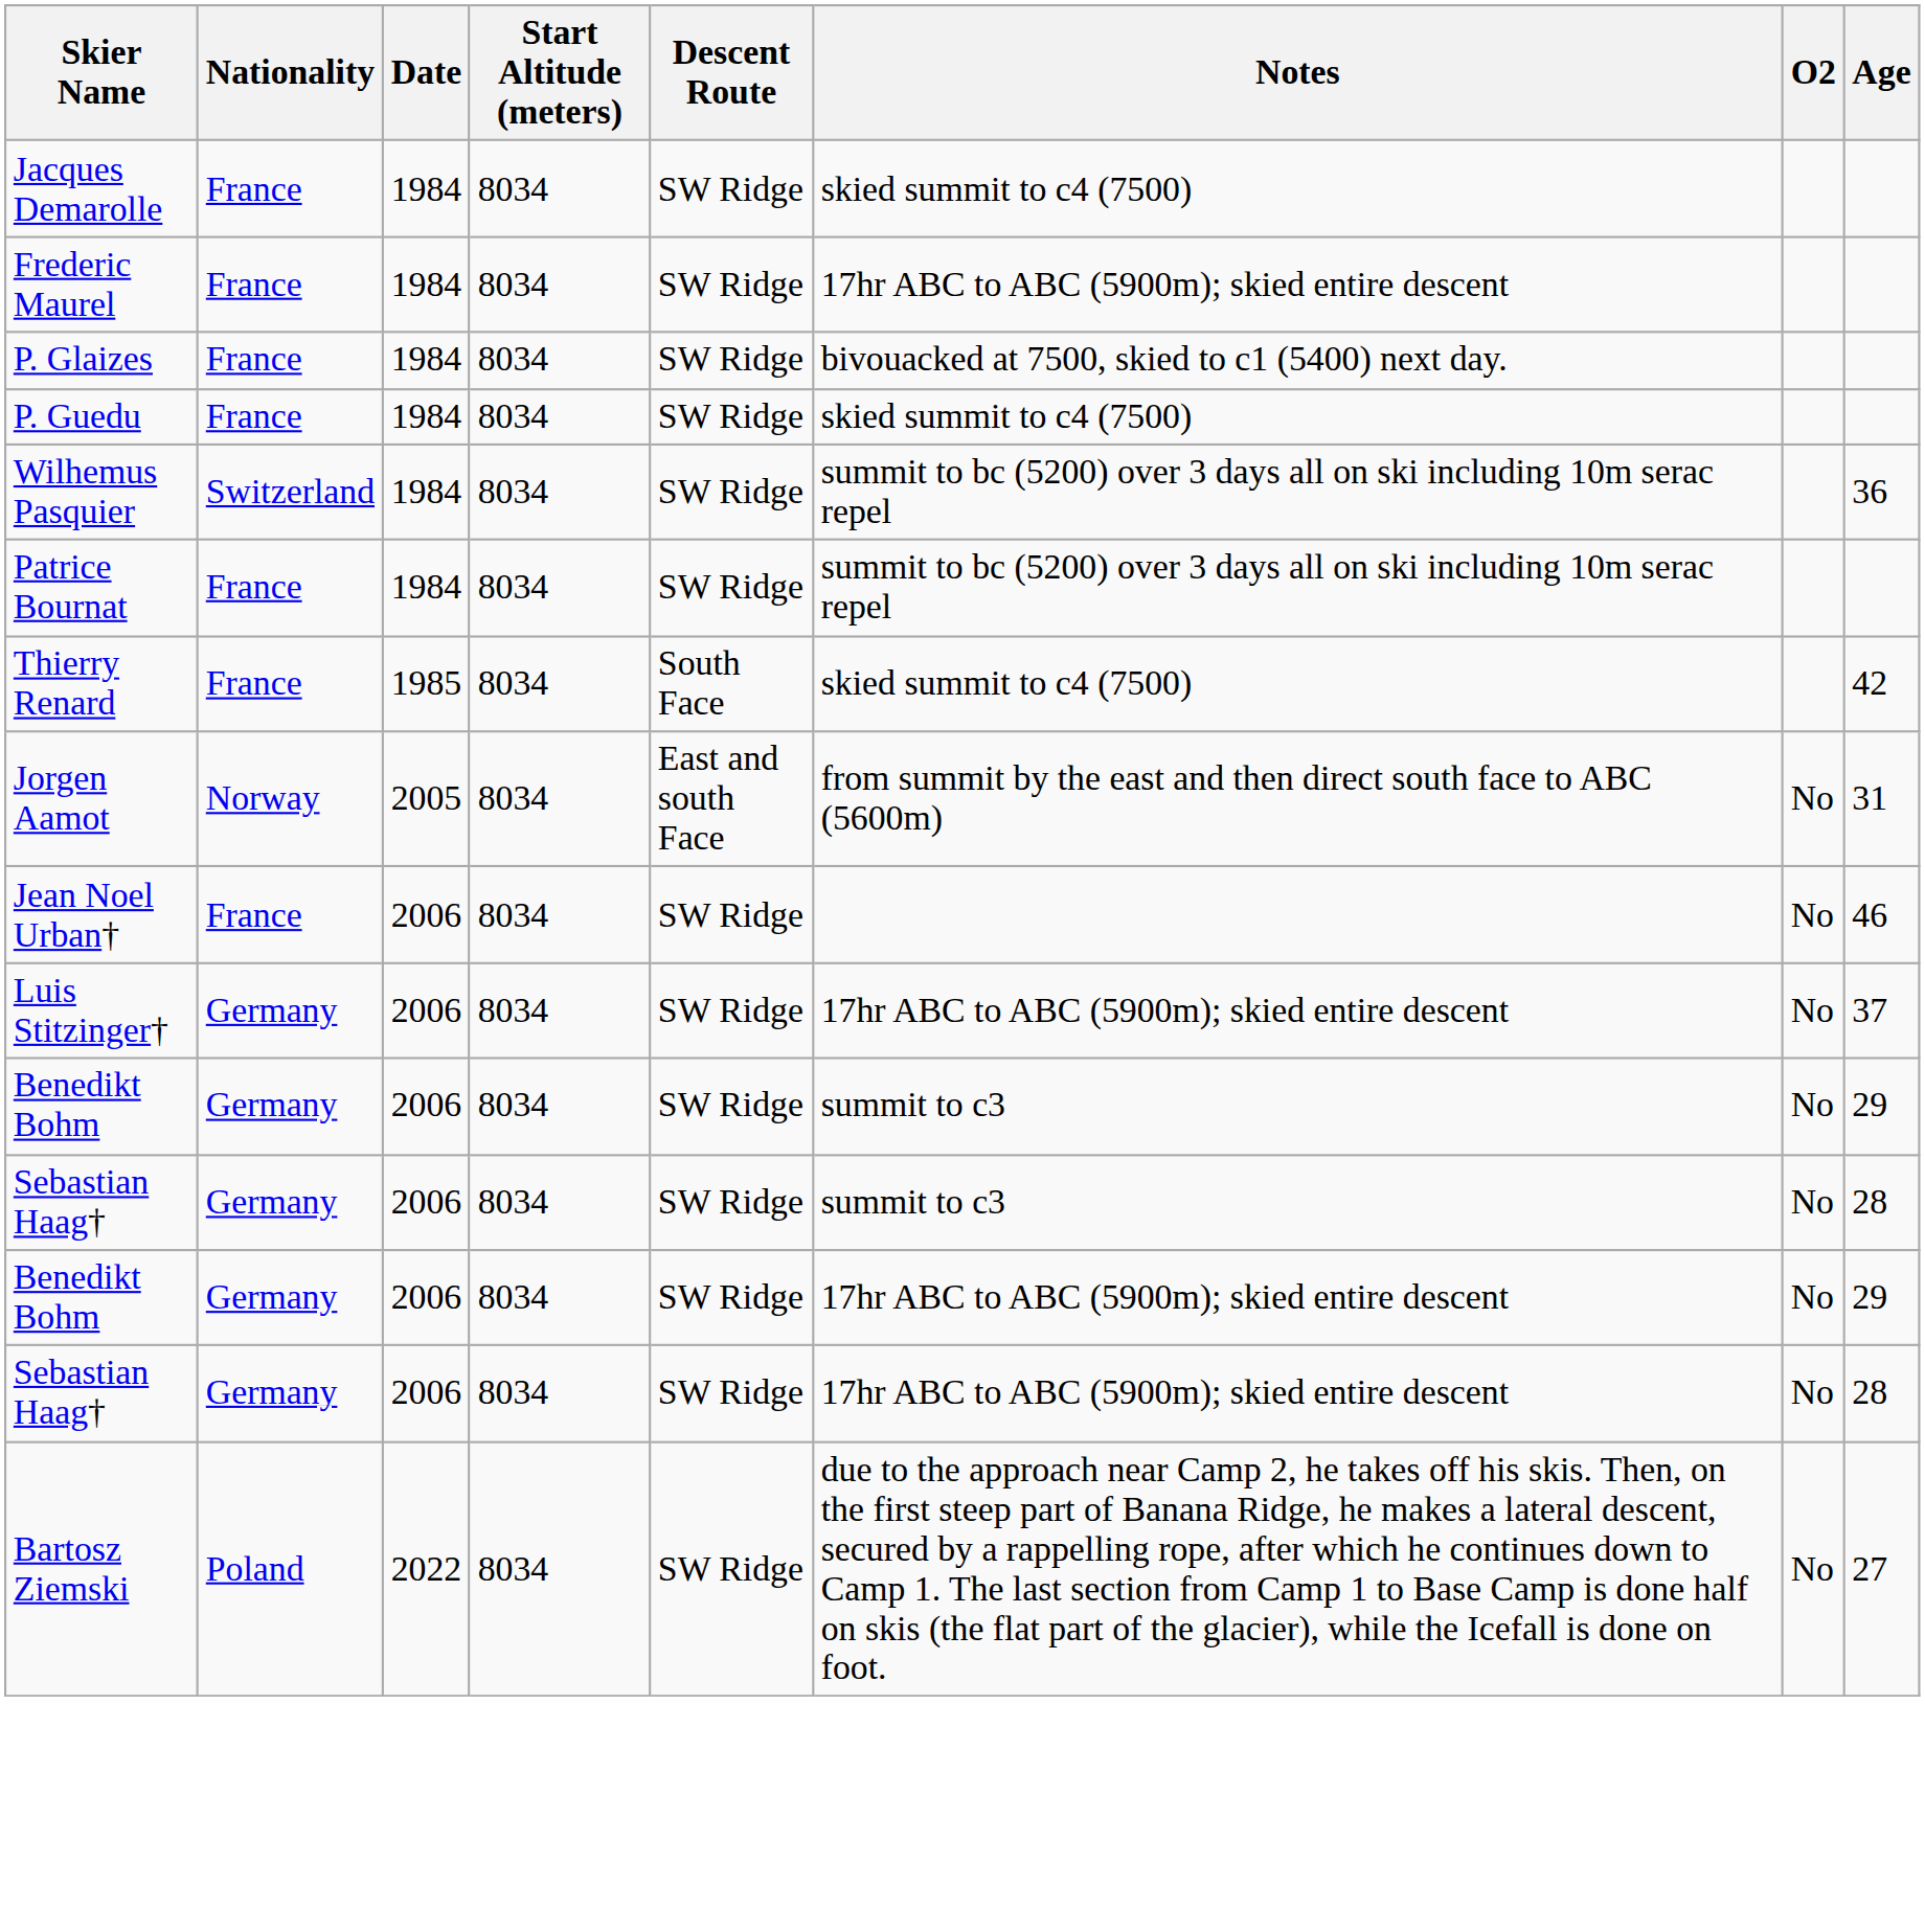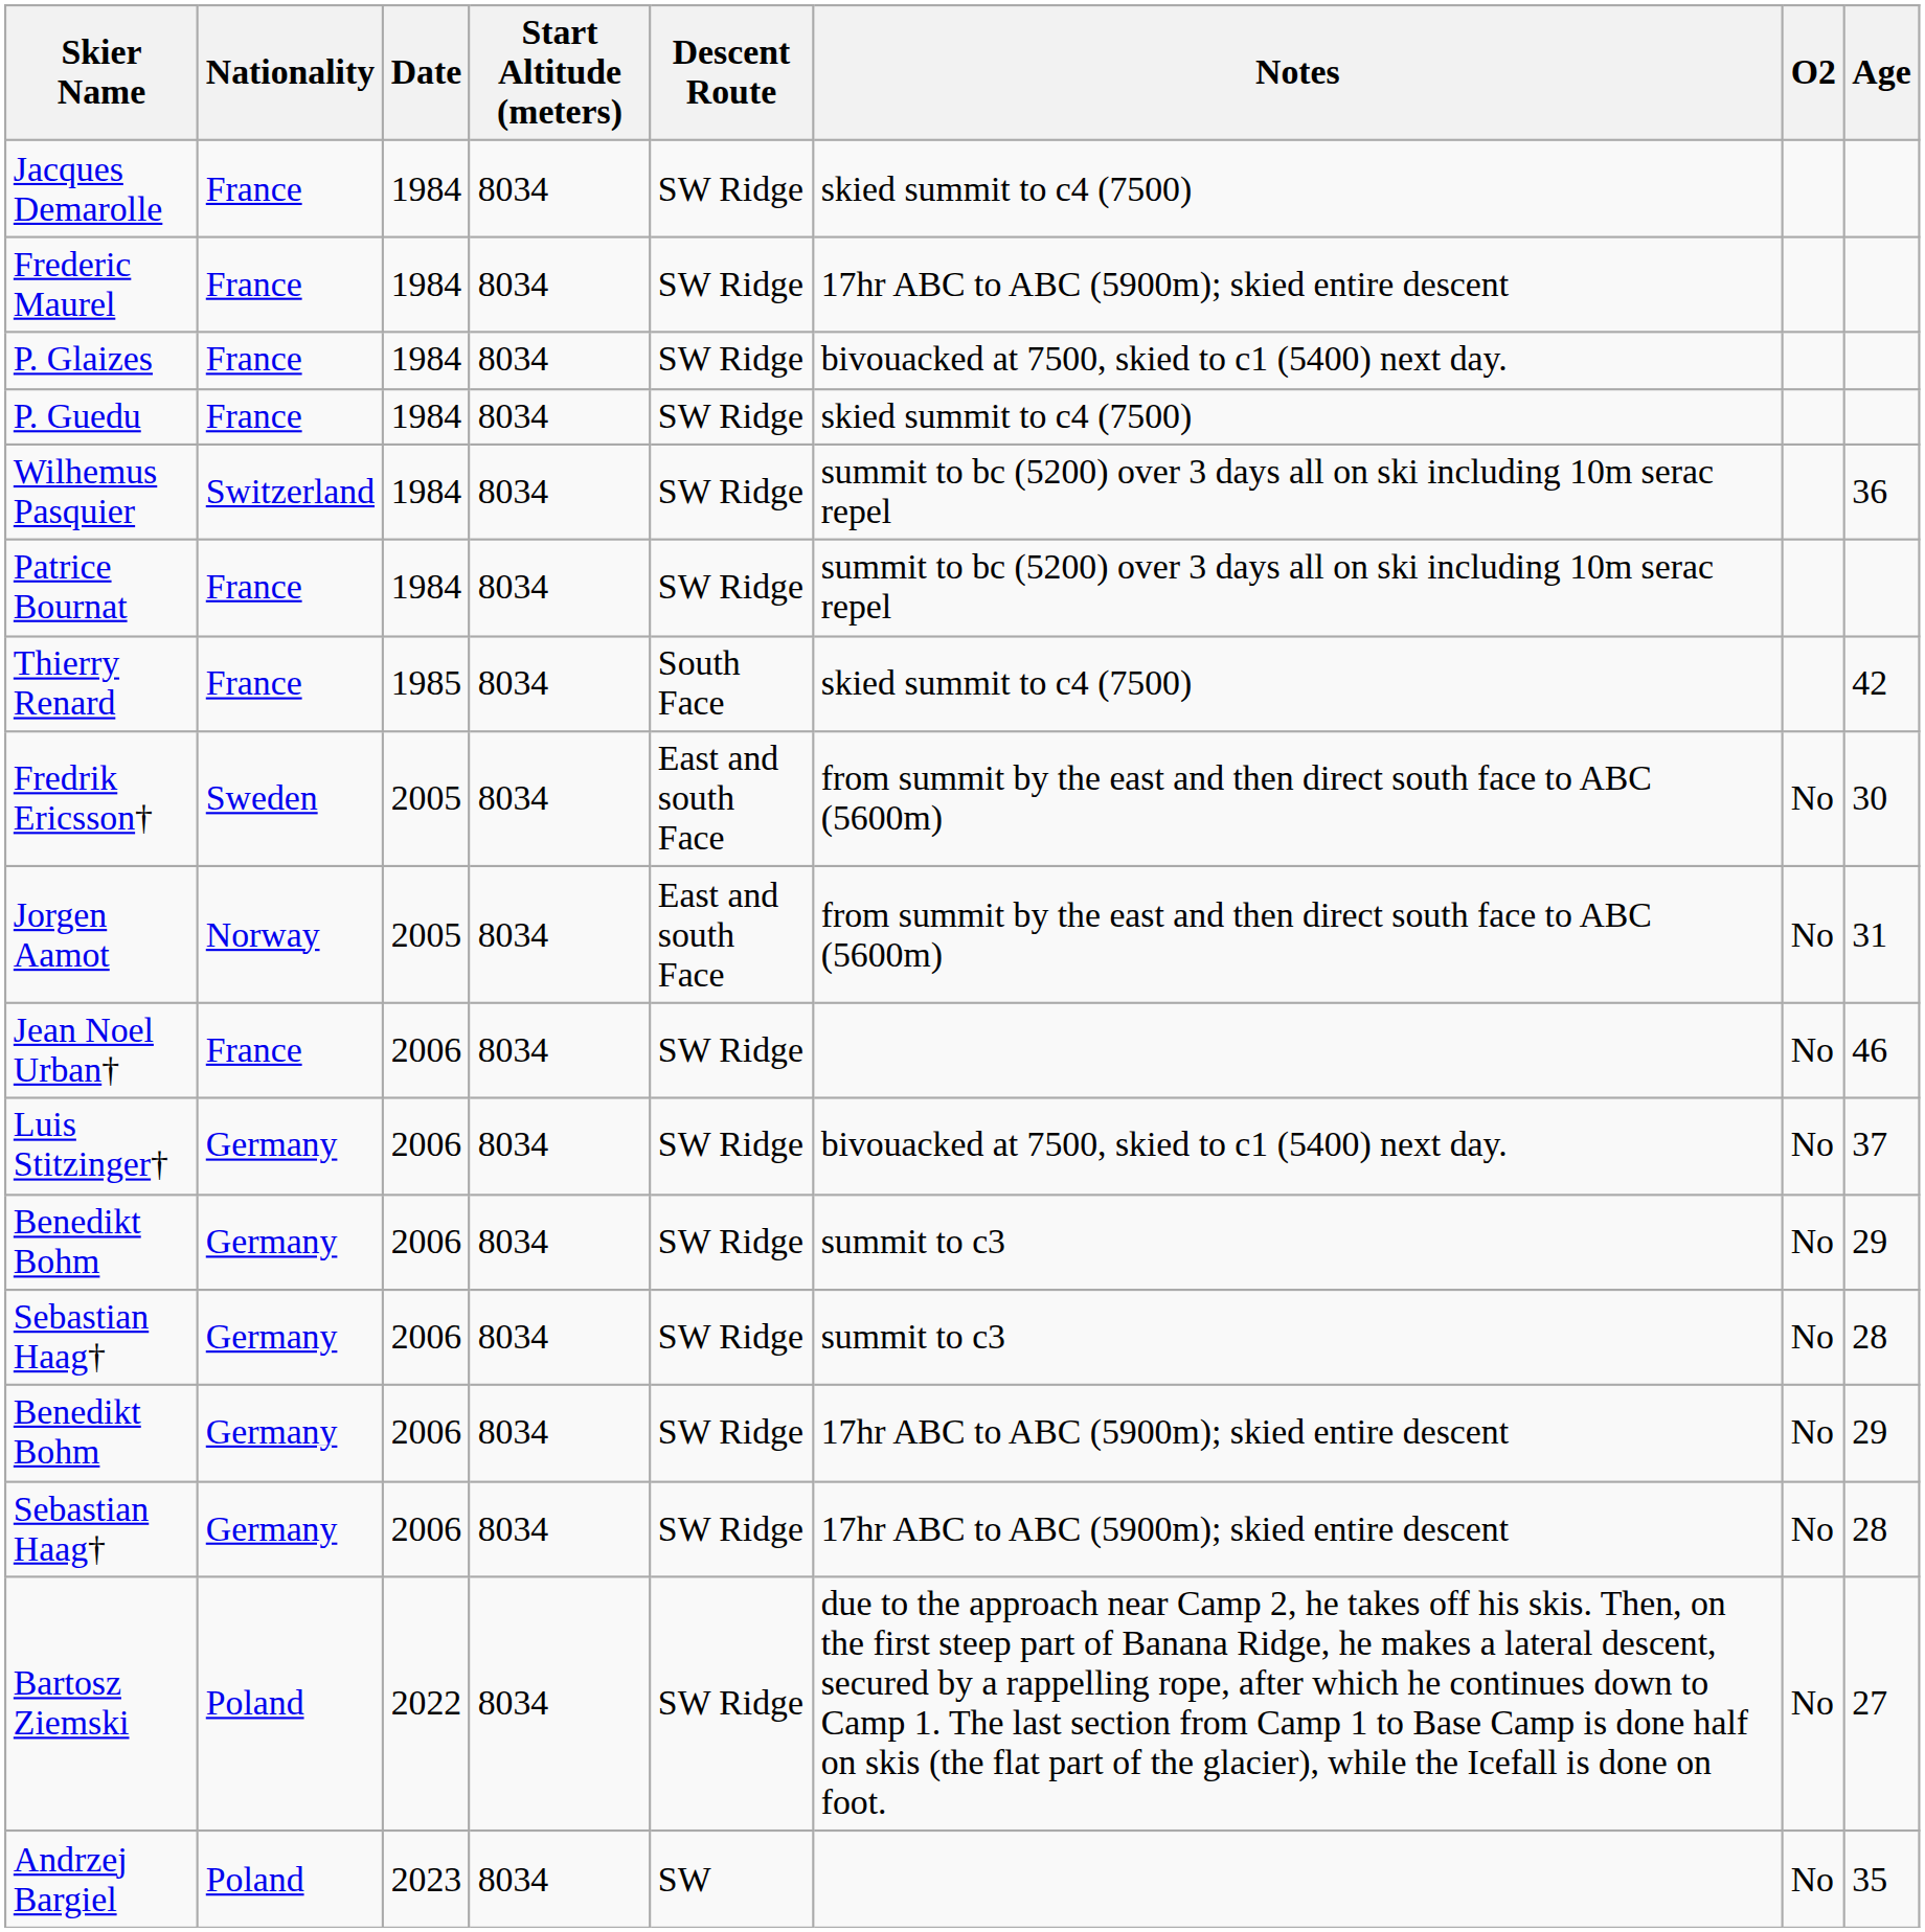 <table class="wikitable sortable">
 <tr>
 <th scope="col">Skier Name</th>
 <th scope="col">Nationality</th>
 <th scope="col">Date</th>
 <th scope="col">Start Altitude (meters)</th>
 <th scope="col">Descent Route</th>
 <th scope="col">Notes</th>
 <th scope="col">O2</th>
 <th scope="col">Age</th>
 </tr>
 <tr>
 <td><a href='#'>Jacques Demarolle</a></td>
 <td><a href='#'>France</a></td>
 <td>1984</td>
 <td>8034</td>
 <td>SW Ridge</td>
 <td>skied summit to c4 (7500)</td>
 <td></td>
 <td></td>
 </tr>
 <tr>
 <td><a href='#'>Frederic Maurel</a></td>
 <td><a href='#'>France</a></td>
 <td>1984</td>
 <td>8034</td>
 <td>SW Ridge</td>
 <td>17hr ABC to ABC (5900m); skied entire descent</td>
 <td></td>
 <td></td>
 </tr>
 <tr>
 <td><a href='#'>P. Glaizes</a></td>
 <td><a href='#'>France</a></td>
 <td>1984</td>
 <td>8034</td>
 <td>SW Ridge</td>
 <td>bivouacked at 7500, skied to c1 (5400) next day.</td>
 <td></td>
 <td></td>
 </tr>
 <tr>
 <td><a href='#'>P. Guedu</a></td>
 <td><a href='#'>France</a></td>
 <td>1984</td>
 <td>8034</td>
 <td>SW Ridge</td>
 <td>skied summit to c4 (7500)</td>
 <td></td>
 <td></td>
 </tr>
 <tr>
 <td><a href='#'>Wilhemus Pasquier</a></td>
 <td><a href='#'>Switzerland</a></td>
 <td>1984</td>
 <td>8034</td>
 <td>SW Ridge</td>
 <td>summit to bc (5200) over 3 days all on ski including 10m serac repel</td>
 <td></td>
 <td>36</td>
 </tr>
 <tr>
 <td><a href='#'>Patrice Bournat</a></td>
 <td><a href='#'>France</a></td>
 <td>1984</td>
 <td>8034</td>
 <td>SW Ridge</td>
 <td>summit to bc (5200) over 3 days all on ski including 10m serac repel</td>
 <td></td>
 <td></td>
 </tr>
 <tr>
 <td><a href='#'>Thierry Renard</a></td>
 <td><a href='#'>France</a></td>
 <td>1985</td>
 <td>8034</td>
 <td>South Face</td>
 <td>skied summit to c4 (7500)</td>
 <td></td>
 <td>42</td>
 </tr>
 <tr>
+<td><a href='#'>Fredrik Ericsson</a>†</td>
+<td><a href='#'>Sweden</a></td>
+<td>2005</td>
+<td>8034</td>
+<td>East and south Face</td>
+<td>from summit by the east and then direct south face to ABC (5600m)</td>
+<td>No</td>
+<td>30</td>
+</tr>
+<tr>
 <td><a href='#'>Jorgen Aamot</a></td>
 <td><a href='#'>Norway</a></td>
 <td>2005</td>
 <td>8034</td>
 <td>East and south Face</td>
 <td>from summit by the east and then direct south face to ABC (5600m)</td>
 <td>No</td>
 <td>31</td>
 </tr>
 <tr>
 <td><a href='#'>Jean Noel Urban</a>†</td>
 <td><a href='#'>France</a></td>
 <td>2006</td>
 <td>8034</td>
 <td>SW Ridge</td>
 <td></td>
 <td>No</td>
 <td>46</td>
 </tr>
 <tr>
 <td><a href='#'>Luis Stitzinger</a>†</td>
 <td><a href='#'>Germany</a></td>
 <td>2006</td>
 <td>8034</td>
 <td>SW Ridge</td>
-<td>17hr ABC to ABC (5900m); skied entire descent</td>
+<td>bivouacked at 7500, skied to c1 (5400) next day.</td>
 <td>No</td>
 <td>37</td>
 </tr>
 <tr>
 <td><a href='#'>Benedikt Bohm</a></td>
 <td><a href='#'>Germany</a></td>
 <td>2006</td>
 <td>8034</td>
 <td>SW Ridge</td>
 <td>summit to c3</td>
 <td>No</td>
 <td>29</td>
 </tr>
 <tr>
 <td><a href='#'>Sebastian Haag</a>†</td>
 <td><a href='#'>Germany</a></td>
 <td>2006</td>
 <td>8034</td>
 <td>SW Ridge</td>
 <td>summit to c3</td>
 <td>No</td>
 <td>28</td>
 </tr>
 <tr>
 <td><a href='#'>Benedikt Bohm</a></td>
 <td><a href='#'>Germany</a></td>
 <td>2006</td>
 <td>8034</td>
 <td>SW Ridge</td>
 <td>17hr ABC to ABC (5900m); skied entire descent</td>
 <td>No</td>
 <td>29</td>
 </tr>
 <tr>
 <td><a href='#'>Sebastian Haag</a>†</td>
 <td><a href='#'>Germany</a></td>
 <td>2006</td>
 <td>8034</td>
 <td>SW Ridge</td>
 <td>17hr ABC to ABC (5900m); skied entire descent</td>
 <td>No</td>
 <td>28</td>
 </tr>
 <tr>
 <td><a href='#'>Bartosz Ziemski</a></td>
 <td><a href='#'>Poland</a></td>
 <td>2022</td>
 <td>8034</td>
 <td>SW Ridge</td>
 <td>due to the approach near Camp 2, he takes off his skis. Then, on the first steep part of Banana Ridge, he makes a lateral descent, secured by a rappelling rope, after which he continues down to Camp 1. The last section from Camp 1 to Base Camp is done half on skis (the flat part of the glacier), while the Icefall is done on foot.</td>
 <td>No</td>
 <td>27</td>
 </tr>
+<tr>
+<td><a href='#'>Andrzej Bargiel</a></td>
+<td><a href='#'>Poland</a></td>
+<td>2023</td>
+<td>8034</td>
+<td>SW</td>
+<td></td>
+<td>No</td>
+<td>35</td>
+</tr>
 </table>
